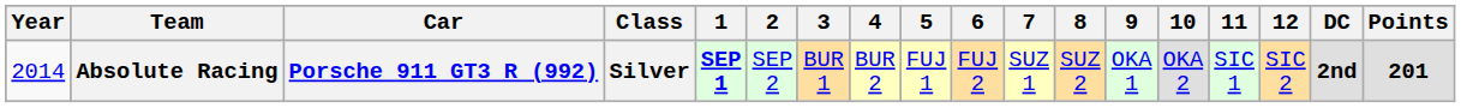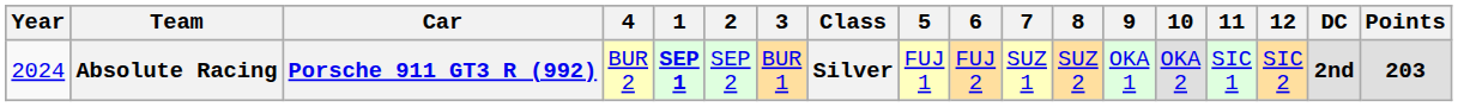 <table class="wikitable" style="text-align:center; font-size:85%">
 <tr>
 <th>Year</th>
 <th>Team</th>
 <th>Car</th>
-<th>Class</th>
+<th>4</th>
 <th>1</th>
 <th>2</th>
 <th>3</th>
-<th>4</th>
+<th>Class</th>
 <th>5</th>
 <th>6</th>
 <th>7</th>
 <th>8</th>
 <th>9</th>
 <th>10</th>
 <th>11</th>
 <th>12</th>
 <th>DC</th>
 <th>Points</th>
 </tr>
 <tr>
-<td><a href='#'>2014</a></td>
+<td><a href='#'>2024</a></td>
 <th>Absolute Racing</th>
 <th><a href='#'>Porsche 911 GT3 R (992)</a></th>
-<th>Silver</th>
+<td style="background:#FFFFBF;"><a href='#'>BUR<br>2</a><br></td>
 <td style="background:#DFFFDF;"><strong><a href='#'>SEP<br>1</a><br></strong></td>
 <td style="background:#DFFFDF;"><a href='#'>SEP<br>2</a><br></td>
 <td style="background:#FFDF9F;"><a href='#'>BUR<br>1</a><br></td>
-<td style="background:#FFFFBF;"><a href='#'>BUR<br>2</a><br></td>
+<th>Silver</th>
 <td style="background:#FFFFBF;"><a href='#'>FUJ<br>1</a><br></td>
 <td style="background:#FFDF9F;"><a href='#'>FUJ<br>2</a><br></td>
 <td style="background:#FFFFBF;"><a href='#'>SUZ<br>1</a><br></td>
 <td style="background:#FFDF9F;"><a href='#'>SUZ<br>2</a><br></td>
 <td style="background:#DFFFDF;"><a href='#'>OKA<br>1</a><br></td>
 <td style="background:#DFDFDF;"><a href='#'>OKA<br>2</a><br></td>
 <td style="background:#DFFFDF;"><a href='#'>SIC<br>1</a><br></td>
 <td style="background:#FFDF9F;"><a href='#'>SIC<br>2</a><br></td>
 <th style="background:#DFDFDF;">2nd</th>
-<th style="background:#DFDFDF;">201</th>
+<th style="background:#DFDFDF;">203</th>
 </tr>
 </table>
